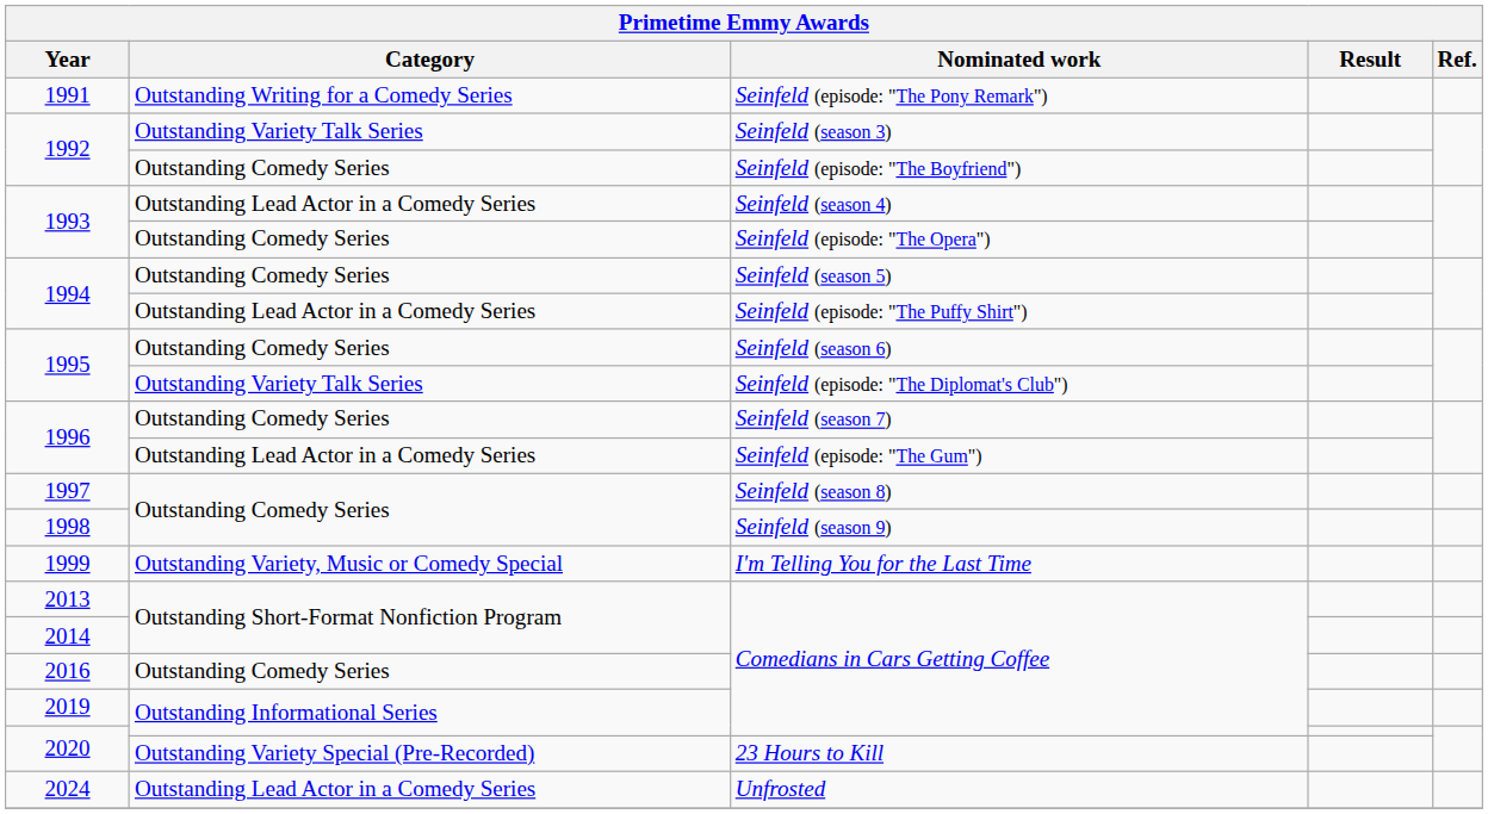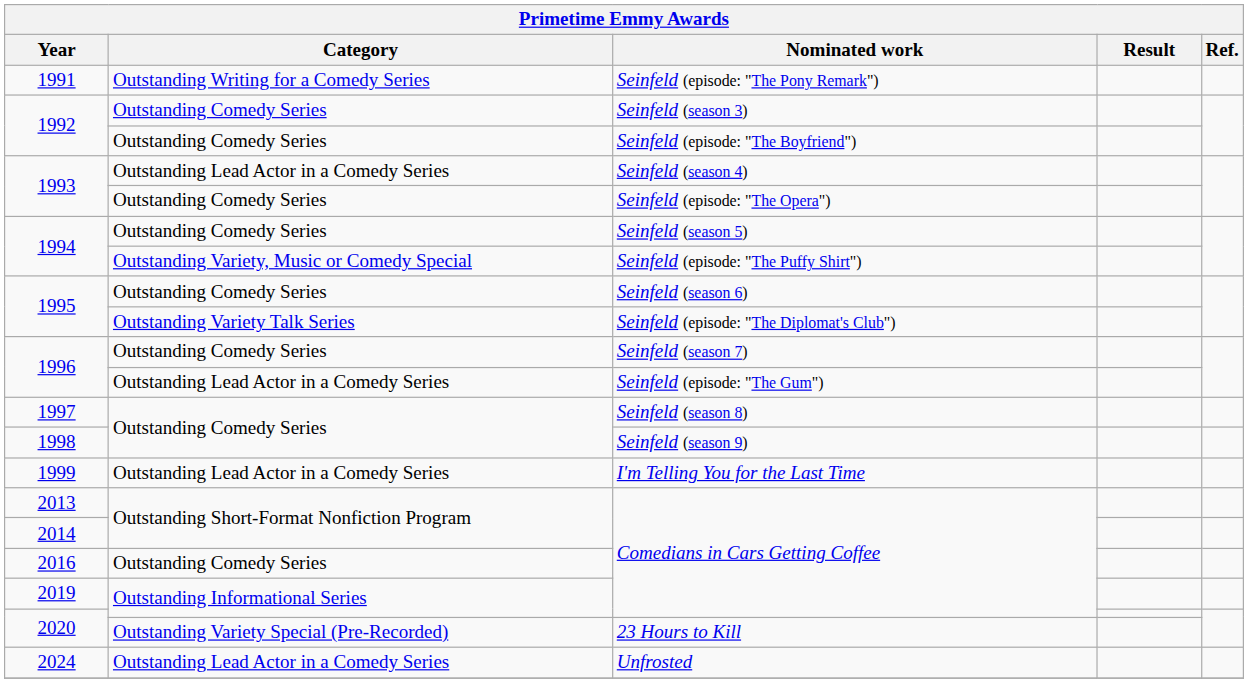 <table class=wikitable>
 <tr>
 <th colspan=5><a href='#'>Primetime Emmy Awards</a></th>
 </tr>
 <tr>
 <th scope="col" style="width:5em;">Year</th>
 <th scope="col" style="width:26em;">Category</th>
 <th scope="col" style="width:25em;">Nominated work</th>
 <th scope="col" style="width:5em;">Result</th>
 <th>Ref.</th>
 </tr>
 <tr>
 <td style="text-align:center;"><a href='#'>1991</a></td>
 <td><a href='#'>Outstanding Writing for a Comedy Series</a></td>
 <td><em><a href='#'>Seinfeld</a></em> <small> (episode: "<a href='#'>The Pony Remark</a>") </small></td>
 <td></td>
 <td></td>
 </tr>
 <tr>
 <td style="text-align:center;", rowspan=2><a href='#'>1992</a></td>
-<td><a href='#'>Outstanding Variety Talk Series</a></td>
+<td><a href='#'>Outstanding Comedy Series</a></td>
 <td><em><a href='#'>Seinfeld</a></em> <small> (<a href='#'>season 3</a>) </small></td>
 <td></td>
 <td rowspan=2></td>
 </tr>
 <tr>
 <td>Outstanding Comedy Series</td>
 <td><em><a href='#'>Seinfeld</a></em> <small> (episode: "<a href='#'>The Boyfriend</a>") </small></td>
 <td></td>
 </tr>
 <tr>
 <td style="text-align:center;", rowspan=2><a href='#'>1993</a></td>
 <td>Outstanding Lead Actor in a Comedy Series</td>
 <td><em><a href='#'>Seinfeld</a></em> <small> (<a href='#'>season 4</a>) </small></td>
 <td></td>
 <td rowspan=2></td>
 </tr>
 <tr>
 <td>Outstanding Comedy Series</td>
 <td><em><a href='#'>Seinfeld</a></em> <small> (episode: "<a href='#'>The Opera</a>") </small></td>
 <td></td>
 </tr>
 <tr>
 <td style="text-align:center;", rowspan=2><a href='#'>1994</a></td>
 <td>Outstanding Comedy Series</td>
 <td><em><a href='#'>Seinfeld</a></em> <small> (<a href='#'>season 5</a>) </small></td>
 <td></td>
 <td rowspan=2></td>
 </tr>
 <tr>
-<td>Outstanding Lead Actor in a Comedy Series</td>
+<td><a href='#'>Outstanding Variety, Music or Comedy Special</a></td>
 <td><em><a href='#'>Seinfeld</a></em> <small> (episode: "<a href='#'>The Puffy Shirt</a>")</small></td>
 <td></td>
 </tr>
 <tr>
 <td style="text-align:center;", rowspan=2><a href='#'>1995</a></td>
 <td>Outstanding Comedy Series</td>
 <td><em><a href='#'>Seinfeld</a></em> <small> (<a href='#'>season 6</a>) </small></td>
 <td></td>
 <td rowspan=2></td>
 </tr>
 <tr>
 <td><a href='#'>Outstanding Variety Talk Series</a></td>
 <td><em><a href='#'>Seinfeld</a></em> <small> (episode: "<a href='#'>The Diplomat's Club</a>") </small></td>
 <td></td>
 </tr>
 <tr>
 <td style="text-align:center;", rowspan=2><a href='#'>1996</a></td>
 <td>Outstanding Comedy Series</td>
 <td><em><a href='#'>Seinfeld</a></em> <small> (<a href='#'>season 7</a>) </small></td>
 <td></td>
 <td rowspan=2></td>
 </tr>
 <tr>
 <td>Outstanding Lead Actor in a Comedy Series</td>
 <td><em><a href='#'>Seinfeld</a></em> <small> (episode: "<a href='#'>The Gum</a>") </small></td>
 <td></td>
 </tr>
 <tr>
 <td style="text-align:center;"><a href='#'>1997</a></td>
 <td rowspan="2">Outstanding Comedy Series</td>
 <td><em><a href='#'>Seinfeld</a></em> <small> (<a href='#'>season 8</a>) </small></td>
 <td></td>
 <td></td>
 </tr>
 <tr>
 <td style="text-align:center;"><a href='#'>1998</a></td>
 <td><em><a href='#'>Seinfeld</a></em> <small> (<a href='#'>season 9</a>) </small></td>
 <td></td>
 <td></td>
 </tr>
 <tr>
 <td style="text-align:center;"><a href='#'>1999</a></td>
-<td><a href='#'>Outstanding Variety, Music or Comedy Special</a></td>
+<td>Outstanding Lead Actor in a Comedy Series</td>
 <td><em><a href='#'>I'm Telling You for the Last Time</a></em></td>
 <td></td>
 <td></td>
 </tr>
 <tr>
 <td style="text-align:center;"><a href='#'>2013</a></td>
 <td rowspan="2">Outstanding Short-Format Nonfiction Program</td>
 <td rowspan=5><em><a href='#'>Comedians in Cars Getting Coffee</a></em></td>
 <td></td>
 <td></td>
 </tr>
 <tr>
 <td style="text-align:center;"><a href='#'>2014</a></td>
 <td></td>
 <td></td>
 </tr>
 <tr>
 <td style="text-align:center;"><a href='#'>2016</a></td>
 <td>Outstanding Comedy Series</td>
 <td></td>
 <td></td>
 </tr>
 <tr>
 <td style="text-align:center;"><a href='#'>2019</a></td>
 <td rowspan=2><a href='#'>Outstanding Informational Series</a></td>
 <td></td>
 <td></td>
 </tr>
 <tr>
 <td rowspan=2, style="text-align:center;"><a href='#'>2020</a></td>
 <td></td>
 <td rowspan=2></td>
 </tr>
 <tr>
 <td><a href='#'>Outstanding Variety Special (Pre-Recorded)</a></td>
 <td><em><a href='#'>23 Hours to Kill</a></em></td>
 <td></td>
 </tr>
 <tr>
 <td rowspan=1, style="text-align:center;"><a href='#'>2024</a></td>
 <td><a href='#'>Outstanding Lead Actor in a Comedy Series</a></td>
 <td><em><a href='#'>Unfrosted</a></em></td>
 <td></td>
 <td></td>
 </tr>
 <tr>
 </tr>
 </table>
